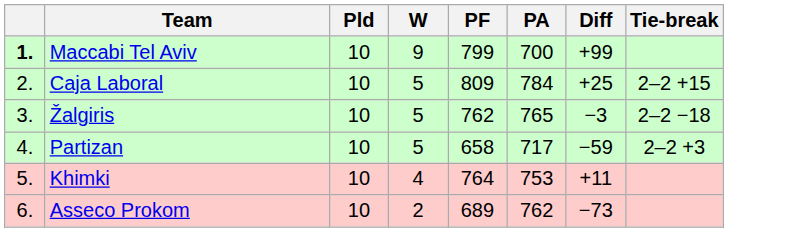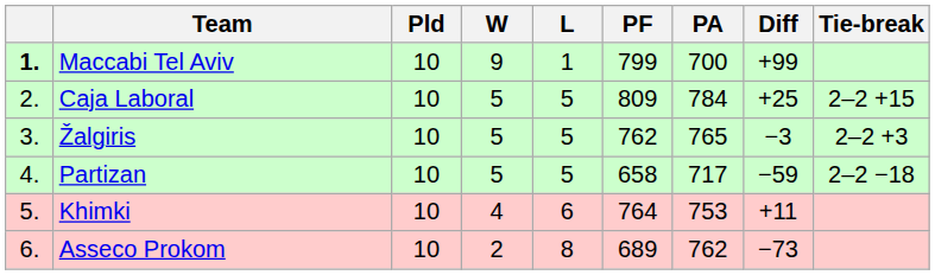 <table class="wikitable" style="text-align:center">
 <tr>
 <th width=25></th>
 <th width=220>Team</th>
 <th width=40>Pld</th>
 <th width=40>W</th>
+<th width=40>L</th>
 <th width=40>PF</th>
 <th width=40>PA</th>
 <th width=40>Diff</th>
 <th>Tie-break</th>
 </tr>
 <tr style="background:#ccffcc;">
 <td><strong>1.</strong></td>
 <td align=left> <a href='#'>Maccabi Tel Aviv</a></td>
 <td>10</td>
 <td>9</td>
+<td>1</td>
 <td>799</td>
 <td>700</td>
 <td>+99</td>
 <td></td>
 </tr>
 <tr style="background:#ccffcc;">
 <td>2.</td>
 <td align=left> <a href='#'>Caja Laboral</a></td>
 <td>10</td>
+<td>5</td>
 <td>5</td>
 <td>809</td>
 <td>784</td>
 <td>+25</td>
 <td>2–2 +15</td>
 </tr>
 <tr style="background:#ccffcc;">
 <td>3.</td>
 <td align=left> <a href='#'>Žalgiris</a></td>
 <td>10</td>
 <td>5</td>
+<td>5</td>
 <td>762</td>
 <td>765</td>
 <td>−3</td>
-<td>2–2 −18</td>
+<td>2–2 +3</td>
 </tr>
 <tr style="background:#ccffcc;">
 <td>4.</td>
 <td align=left> <a href='#'>Partizan</a></td>
 <td>10</td>
 <td>5</td>
+<td>5</td>
 <td>658</td>
 <td>717</td>
 <td>−59</td>
-<td>2–2 +3</td>
+<td>2–2 −18</td>
 </tr>
 <tr style="background:#fcc;">
 <td>5.</td>
 <td align=left> <a href='#'>Khimki</a></td>
 <td>10</td>
 <td>4</td>
+<td>6</td>
 <td>764</td>
 <td>753</td>
 <td>+11</td>
 <td></td>
 </tr>
 <tr style="background:#fcc;">
 <td>6.</td>
 <td align=left> <a href='#'>Asseco Prokom</a></td>
 <td>10</td>
 <td>2</td>
+<td>8</td>
 <td>689</td>
 <td>762</td>
 <td>−73</td>
 <td></td>
 </tr>
 </table>
